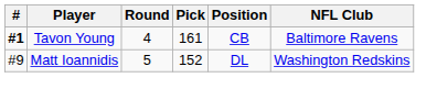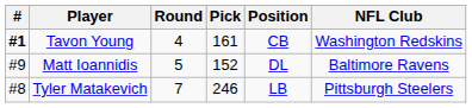 <table class="wikitable" style="text-align:center;">
 <tr style="background:#C0C0C0;">
 <th>#</th>
 <th>Player</th>
 <th>Round</th>
 <th>Pick</th>
 <th>Position</th>
 <th>NFL Club</th>
 </tr>
 <tr>
 <td><strong>#1</strong></td>
 <td><a href='#'>Tavon Young</a></td>
 <td>4</td>
 <td>161</td>
 <td><a href='#'>CB</a></td>
-<td><a href='#'>Baltimore Ravens</a></td>
+<td><a href='#'>Washington Redskins</a></td>
 </tr>
 <tr>
 <td>#9</td>
 <td><a href='#'>Matt Ioannidis</a></td>
 <td>5</td>
 <td>152</td>
 <td><a href='#'>DL</a></td>
-<td><a href='#'>Washington Redskins</a></td>
+<td><a href='#'>Baltimore Ravens</a></td>
+</tr>
+<tr>
+<td>#8</td>
+<td><a href='#'>Tyler Matakevich</a></td>
+<td>7</td>
+<td>246</td>
+<td><a href='#'>LB</a></td>
+<td><a href='#'>Pittsburgh Steelers</a></td>
 </tr>
 </table>
